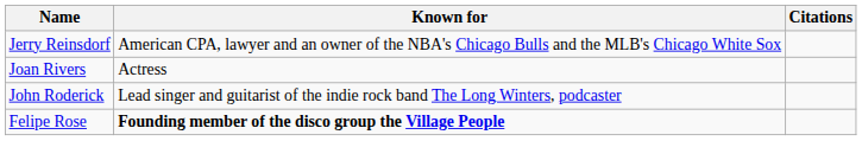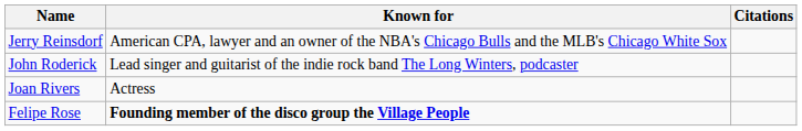 <table class="wikitable">
 <tr>
 <th>Name</th>
 <th>Known for</th>
 <th>Citations</th>
 </tr>
 <tr>
 <td><a href='#'>Jerry Reinsdorf</a></td>
 <td>American CPA, lawyer and an owner of the NBA's <a href='#'>Chicago Bulls</a> and the MLB's <a href='#'>Chicago White Sox</a></td>
 <td></td>
 </tr>
 <tr>
-<td><a href='#'>Joan Rivers</a></td>
-<td>Actress</td>
+<td><a href='#'>John Roderick</a></td>
+<td>Lead singer and guitarist of the indie rock band <a href='#'>The Long Winters</a>, <a href='#'>podcaster</a></td>
 <td></td>
 </tr>
 <tr>
-<td><a href='#'>John Roderick</a></td>
-<td>Lead singer and guitarist of the indie rock band <a href='#'>The Long Winters</a>, <a href='#'>podcaster</a></td>
+<td><a href='#'>Joan Rivers</a></td>
+<td>Actress</td>
 <td></td>
 </tr>
 <tr>
 <td><a href='#'>Felipe Rose</a></td>
 <td><strong>Founding member of the disco group the <a href='#'>Village People</a></strong></td>
 <td></td>
 </tr>
 </table>
